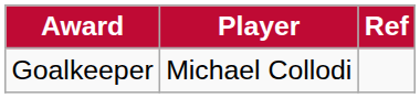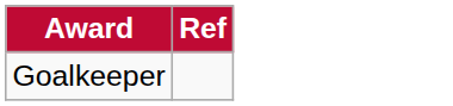 <table class=wikitable>
 <tr>
 <th style="background-color:#BF0A34; color:#FFFFFF">Award</th>
-<th style="background-color:#BF0A34; color:#FFFFFF">Player</th>
 <th style="background-color:#BF0A34; color:#FFFFFF">Ref</th>
 </tr>
 <tr>
 <td align=center>Goalkeeper</td>
-<td> Michael Collodi</td>
 <td align=center></td>
 </tr>
 </table>
